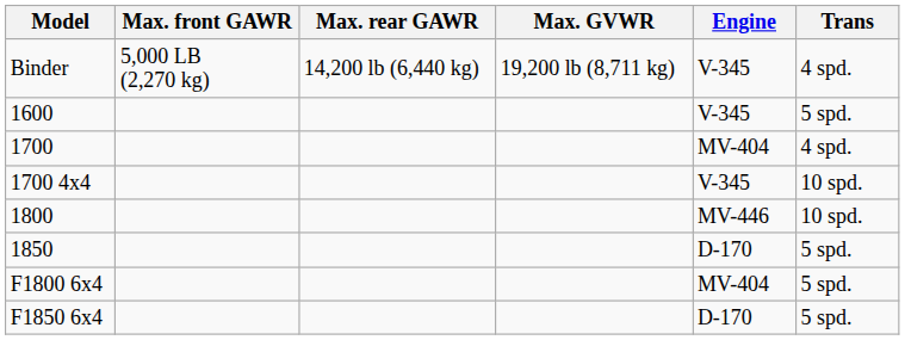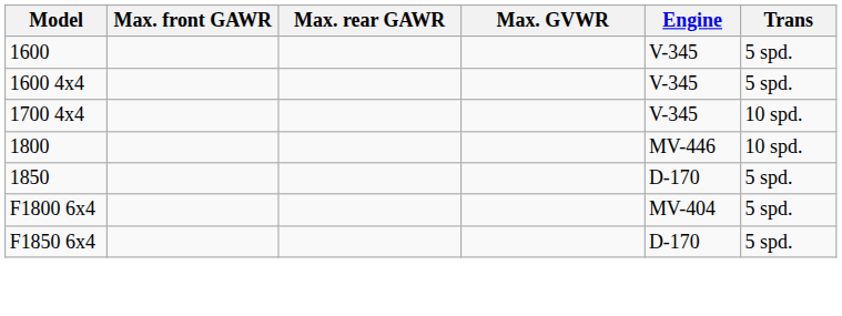 <table class="wikitable">
 <tr>
 <th>Model</th>
 <th>Max. front GAWR</th>
 <th>Max. rear GAWR</th>
 <th>Max. GVWR</th>
 <th><a href='#'>Engine</a></th>
 <th>Trans</th>
 </tr>
 <tr>
-<td>Binder</td>
-<td>5,000 LB (2,270 kg)</td>
-<td>14,200 lb (6,440 kg)</td>
-<td>19,200 lb (8,711 kg)</td>
-<td>V-345</td>
-<td>4 spd.</td>
-</tr>
-<tr>
 <td style="width: 75px;">1600</td>
 <td style="width: 130px;"></td>
 <td style="width: 140px;"></td>
 <td style="width: 140px;"></td>
 <td style="width: 50px;">V-345</td>
 <td style="width: 50px;">5 spd.</td>
 </tr>
 <tr>
-<td>1700</td>
+<td>1600 4x4</td>
 <td></td>
 <td></td>
 <td></td>
-<td>MV-404</td>
-<td>4 spd.</td>
+<td>V-345</td>
+<td>5 spd.</td>
 </tr>
 <tr>
 <td>1700 4x4</td>
 <td></td>
 <td></td>
 <td></td>
 <td>V-345</td>
 <td>10 spd.</td>
 </tr>
 <tr>
 <td>1800</td>
 <td></td>
 <td></td>
 <td></td>
 <td>MV-446</td>
 <td>10 spd.</td>
 </tr>
 <tr>
 <td>1850</td>
 <td></td>
 <td></td>
 <td style="width: 140px;"></td>
 <td style="width: 70px;">D-170</td>
 <td style="width: 70px;">5 spd.</td>
 </tr>
 <tr>
 <td>F1800 6x4</td>
 <td></td>
 <td></td>
 <td></td>
 <td>MV-404</td>
 <td>5 spd.</td>
 </tr>
 <tr>
 <td>F1850 6x4</td>
 <td></td>
 <td></td>
 <td></td>
 <td>D-170</td>
 <td>5 spd.</td>
 </tr>
 </table>
